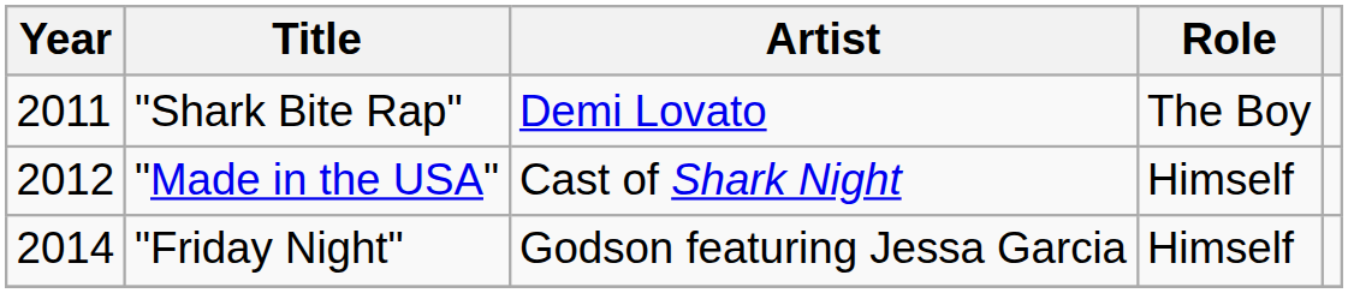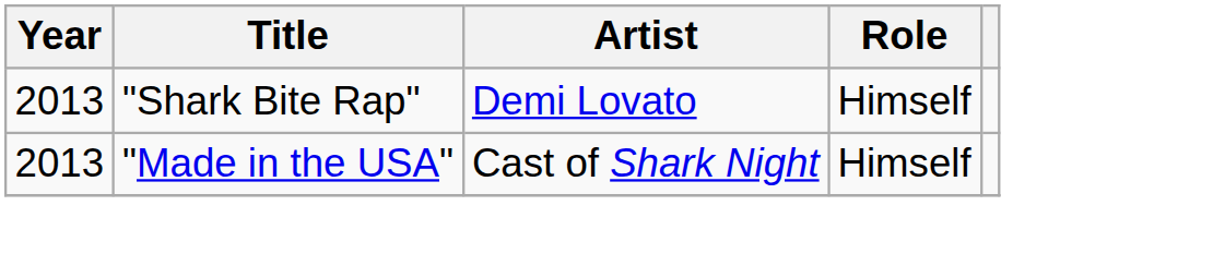 <table class="wikitable sortable">
 <tr>
 <th>Year</th>
 <th>Title</th>
 <th>Artist</th>
 <th>Role</th>
 <th scope="col"></th>
 </tr>
 <tr>
-<td>2011</td>
+<td>2013</td>
 <td>"Shark Bite Rap"</td>
 <td><a href='#'>Demi Lovato</a></td>
-<td>The Boy</td>
+<td>Himself</td>
 <td style="text-align:center;"></td>
 </tr>
 <tr>
-<td>2012</td>
+<td>2013</td>
 <td>"<a href='#'>Made in the USA</a>"</td>
 <td>Cast of <em><a href='#'>Shark Night</a></em></td>
 <td>Himself</td>
 <td style="text-align:center;"></td>
 </tr>
 <tr>
-<td>2014</td>
-<td>"Friday Night"</td>
-<td>Godson featuring Jessa Garcia</td>
-<td>Himself</td>
-<td style="text-align:center;"></td>
-</tr>
-<tr>
 </tr>
 </table>
